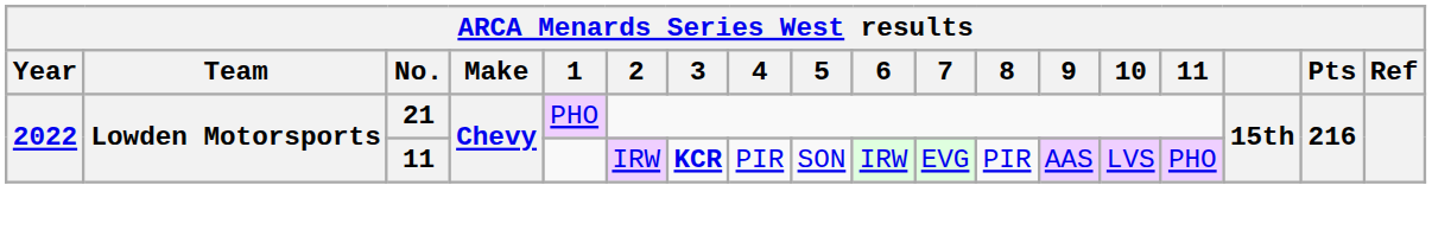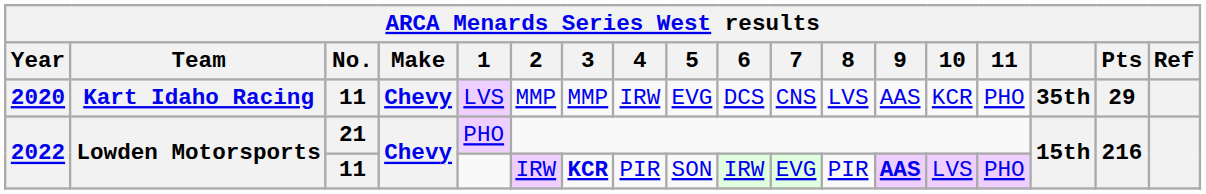 <table class="wikitable" style="text-align:center; font-size:75%">
 <tr>
 <th colspan="18"><a href='#'>ARCA Menards Series West</a> results</th>
 </tr>
 <tr>
 <th>Year</th>
 <th>Team</th>
 <th>No.</th>
 <th>Make</th>
 <th>1</th>
 <th>2</th>
 <th>3</th>
 <th>4</th>
 <th>5</th>
 <th>6</th>
 <th>7</th>
 <th>8</th>
 <th>9</th>
 <th>10</th>
 <th>11</th>
 <th></th>
 <th>Pts</th>
 <th>Ref</th>
 </tr>
 <tr>
+<th><a href='#'>2020</a></th>
+<th><a href='#'>Kart Idaho Racing</a></th>
+<th>11</th>
+<th><a href='#'>Chevy</a></th>
+<td style="background:#EFCFFF;"><a href='#'>LVS</a><br></td>
+<td><a href='#'>MMP</a></td>
+<td><a href='#'>MMP</a></td>
+<td><a href='#'>IRW</a></td>
+<td><a href='#'>EVG</a></td>
+<td><a href='#'>DCS</a></td>
+<td><a href='#'>CNS</a></td>
+<td><a href='#'>LVS</a></td>
+<td><a href='#'>AAS</a></td>
+<td><a href='#'>KCR</a></td>
+<td><a href='#'>PHO</a></td>
+<th>35th</th>
+<th>29</th>
+<th></th>
+</tr>
+<tr>
 <th rowspan=2><a href='#'>2022</a></th>
 <th rowspan=2>Lowden Motorsports</th>
 <th>21</th>
 <th rowspan=2><a href='#'>Chevy</a></th>
 <td style="background:#EFCFFF;"><a href='#'>PHO</a><br></td>
 <td colspan=10></td>
 <th rowspan=2>15th</th>
 <th rowspan=2>216</th>
 <th rowspan=2></th>
 </tr>
 <tr>
 <th>11</th>
 <td></td>
 <td style="background:#EFCFFF;"><a href='#'>IRW</a><br></td>
 <td><strong><a href='#'>KCR</a></strong></td>
 <td><a href='#'>PIR</a></td>
 <td><a href='#'>SON</a></td>
 <td style="background:#DFFFDF;"><a href='#'>IRW</a><br></td>
 <td style="background:#DFFFDF;"><a href='#'>EVG</a><br></td>
 <td><a href='#'>PIR</a></td>
-<td style="background:#EFCFFF;"><a href='#'>AAS</a><br></td>
+<td style="background:#EFCFFF;"><strong><a href='#'>AAS</a><br></strong></td>
 <td style="background:#EFCFFF;"><a href='#'>LVS</a><br></td>
 <td style="background:#EFCFFF;"><a href='#'>PHO</a><br></td>
 </tr>
 </table>
